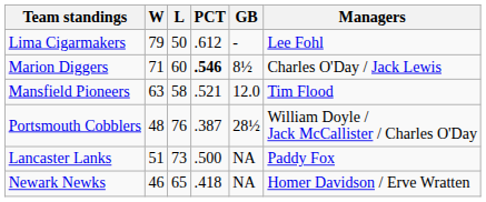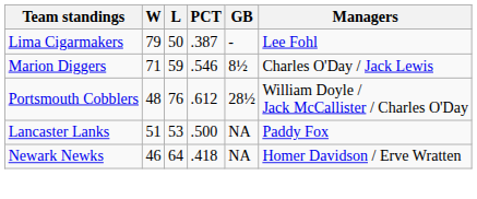 <table class="wikitable">
 <tr>
 <th>Team standings</th>
 <th>W</th>
 <th>L</th>
 <th>PCT</th>
 <th>GB</th>
 <th>Managers</th>
 </tr>
 <tr>
 <td><a href='#'>Lima Cigarmakers</a></td>
 <td>79</td>
 <td>50</td>
-<td>.612</td>
+<td>.387</td>
 <td>-</td>
 <td><a href='#'>Lee Fohl</a></td>
 </tr>
 <tr>
 <td><a href='#'>Marion Diggers</a></td>
 <td>71</td>
-<td>60</td>
-<td><strong>.546</strong></td>
+<td>59</td>
+<td>.546</td>
 <td>8½</td>
 <td>Charles O'Day / <a href='#'>Jack Lewis</a></td>
-</tr>
-<tr>
-<td><a href='#'>Mansfield Pioneers</a></td>
-<td>63</td>
-<td>58</td>
-<td>.521</td>
-<td>12.0</td>
-<td><a href='#'>Tim Flood</a></td>
 </tr>
 <tr>
 <td><a href='#'>Portsmouth Cobblers</a></td>
 <td>48</td>
 <td>76</td>
-<td>.387</td>
+<td>.612</td>
 <td>28½</td>
 <td>William Doyle /<br> <a href='#'>Jack McCallister</a> / Charles O'Day</td>
 </tr>
 <tr>
 <td><a href='#'>Lancaster Lanks</a></td>
 <td>51</td>
-<td>73</td>
+<td>53</td>
 <td>.500</td>
 <td>NA</td>
 <td><a href='#'>Paddy Fox</a></td>
 </tr>
 <tr>
 <td><a href='#'>Newark Newks</a></td>
 <td>46</td>
-<td>65</td>
+<td>64</td>
 <td>.418</td>
 <td>NA</td>
 <td><a href='#'>Homer Davidson</a> / Erve Wratten</td>
 </tr>
 </table>
